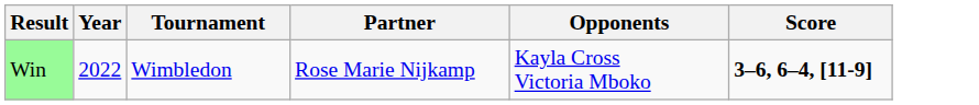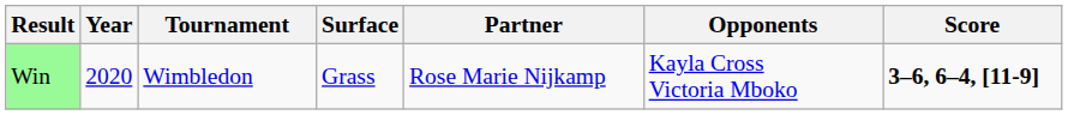 <table class="sortable wikitable" style=font-size:96%>
 <tr>
 <th>Result</th>
 <th>Year</th>
 <th width=110>Tournament</th>
+<th>Surface</th>
 <th width=150>Partner</th>
 <th width=150>Opponents</th>
 <th width=110>Score</th>
 </tr>
 <tr>
 <td style="background:#98fb98;">Win</td>
-<td><a href='#'>2022</a></td>
+<td><a href='#'>2020</a></td>
 <td> <a href='#'>Wimbledon</a></td>
+<td><a href='#'>Grass</a></td>
 <td> <a href='#'>Rose Marie Nijkamp</a></td>
 <td> <a href='#'>Kayla Cross</a><br> <a href='#'>Victoria Mboko</a></td>
 <td><strong>3–6, 6–4, [11-9]</strong></td>
 </tr>
 </table>
